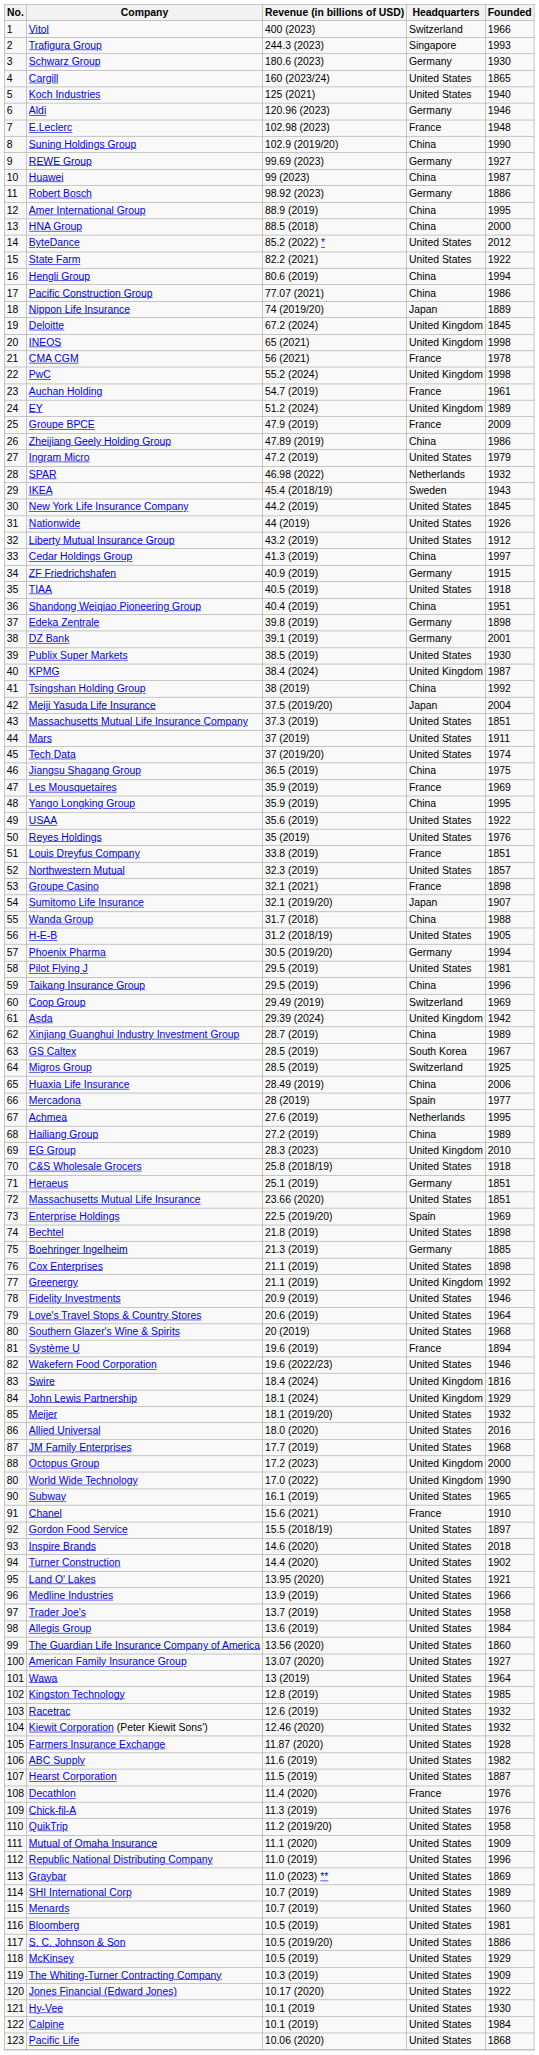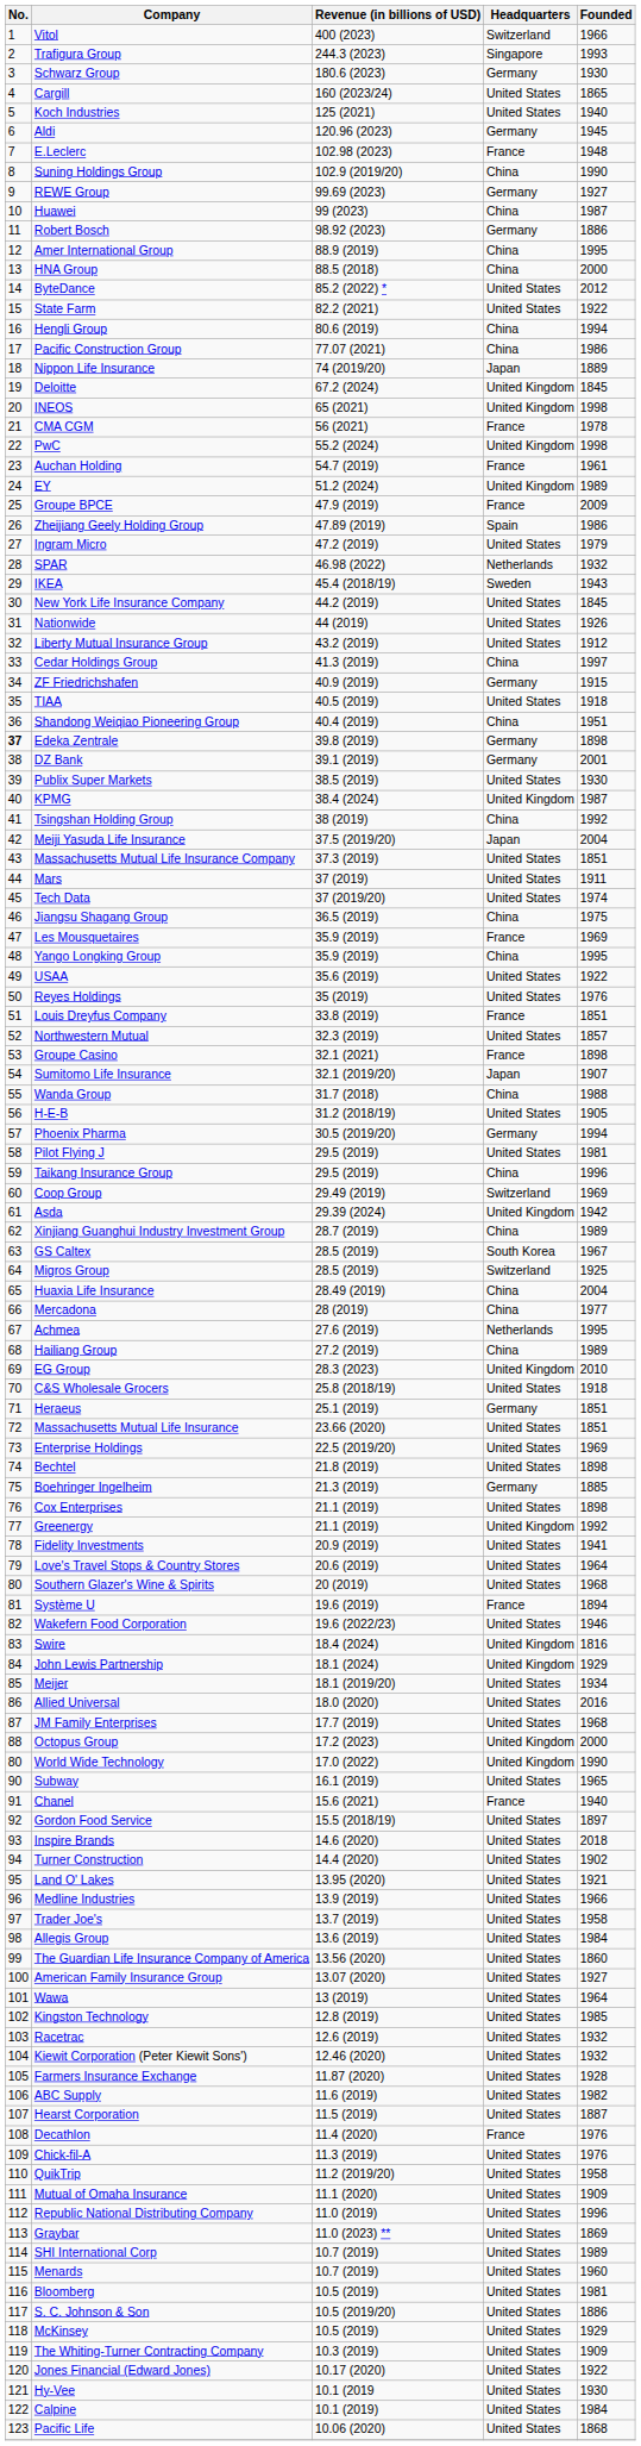 <table class="wikitable sortable plainrowheads" ;">
 <tr>
 <th scope="col">No.</th>
 <th scope="col">Company</th>
 <th scope="col">Revenue (in billions of USD)</th>
 <th scope="col">Headquarters</th>
 <th scope="col">Founded</th>
 </tr>
 <tr>
 <td>1</td>
 <td><a href='#'>Vitol</a></td>
 <td>400 (2023)</td>
 <td>Switzerland</td>
 <td>1966</td>
 </tr>
 <tr>
 <td>2</td>
 <td><a href='#'>Trafigura Group</a></td>
 <td>244.3 (2023)</td>
 <td>Singapore</td>
 <td>1993</td>
 </tr>
 <tr>
 <td>3</td>
 <td><a href='#'>Schwarz Group</a></td>
 <td>180.6 (2023)</td>
 <td>Germany</td>
 <td>1930</td>
 </tr>
 <tr>
 <td>4</td>
 <td><a href='#'>Cargill</a></td>
 <td>160 (2023/24) </td>
 <td>United States</td>
 <td>1865</td>
 </tr>
 <tr>
 <td>5</td>
 <td><a href='#'>Koch Industries</a></td>
 <td>125 (2021)</td>
 <td>United States</td>
 <td>1940</td>
 </tr>
 <tr>
 <td>6</td>
 <td><a href='#'>Aldi</a></td>
 <td>120.96 (2023)</td>
 <td>Germany</td>
-<td>1946</td>
+<td>1945</td>
 </tr>
 <tr>
 <td>7</td>
 <td><a href='#'>E.Leclerc</a></td>
 <td>102.98 (2023)</td>
 <td>France</td>
 <td>1948</td>
 </tr>
 <tr>
 <td>8</td>
 <td><a href='#'>Suning Holdings Group</a></td>
 <td>102.9 (2019/20)</td>
 <td>China</td>
 <td>1990</td>
 </tr>
 <tr>
 <td>9</td>
 <td><a href='#'>REWE Group</a></td>
 <td>99.69 (2023)</td>
 <td>Germany</td>
 <td>1927</td>
 </tr>
 <tr>
 <td>10</td>
 <td><a href='#'>Huawei</a></td>
 <td>99 (2023)</td>
 <td>China</td>
 <td>1987</td>
 </tr>
 <tr>
 <td>11</td>
 <td><a href='#'>Robert Bosch</a></td>
 <td>98.92 (2023)</td>
 <td>Germany</td>
 <td>1886</td>
 </tr>
 <tr>
 <td>12</td>
 <td><a href='#'>Amer International Group</a></td>
 <td>88.9 (2019)</td>
 <td>China</td>
 <td>1995</td>
 </tr>
 <tr>
 <td>13</td>
 <td><a href='#'>HNA Group</a></td>
 <td>88.5 (2018)</td>
 <td>China</td>
 <td>2000</td>
 </tr>
 <tr>
 <td>14</td>
 <td><a href='#'>ByteDance</a></td>
 <td>85.2 (2022) <a href='#'>*</a></td>
 <td>United States</td>
 <td>2012</td>
 </tr>
 <tr>
 <td>15</td>
 <td><a href='#'>State Farm</a></td>
 <td>82.2 (2021)</td>
 <td>United States</td>
 <td>1922</td>
 </tr>
 <tr>
 <td>16</td>
 <td><a href='#'>Hengli Group</a></td>
 <td>80.6 (2019)</td>
 <td>China</td>
 <td>1994</td>
 </tr>
 <tr>
 <td>17</td>
 <td><a href='#'>Pacific Construction Group</a></td>
 <td>77.07 (2021)</td>
 <td>China</td>
 <td>1986</td>
 </tr>
 <tr>
 <td>18</td>
 <td><a href='#'>Nippon Life Insurance</a></td>
 <td>74 (2019/20)</td>
 <td>Japan</td>
 <td>1889</td>
 </tr>
 <tr>
 <td>19</td>
 <td><a href='#'>Deloitte</a></td>
 <td>67.2 (2024)</td>
 <td>United Kingdom</td>
 <td>1845</td>
 </tr>
 <tr>
 <td>20</td>
 <td><a href='#'>INEOS</a></td>
 <td>65 (2021)</td>
 <td>United Kingdom</td>
 <td>1998</td>
 </tr>
 <tr>
 <td>21</td>
 <td><a href='#'>CMA CGM</a></td>
 <td>56 (2021)</td>
 <td>France</td>
 <td>1978</td>
 </tr>
 <tr>
 <td>22</td>
 <td><a href='#'>PwC</a></td>
 <td>55.2 (2024) </td>
 <td>United Kingdom</td>
 <td>1998</td>
 </tr>
 <tr>
 <td>23</td>
 <td><a href='#'>Auchan Holding</a></td>
 <td>54.7 (2019)</td>
 <td>France</td>
 <td>1961</td>
 </tr>
 <tr>
 <td>24</td>
 <td><a href='#'>EY</a></td>
 <td>51.2 (2024)</td>
 <td>United Kingdom</td>
 <td>1989</td>
 </tr>
 <tr>
 <td>25</td>
 <td><a href='#'>Groupe BPCE</a></td>
 <td>47.9 (2019)</td>
 <td>France</td>
 <td>2009</td>
 </tr>
 <tr>
 <td>26</td>
 <td><a href='#'>Zheijiang Geely Holding Group</a></td>
 <td>47.89 (2019)</td>
-<td>China</td>
+<td>Spain</td>
 <td>1986</td>
 </tr>
 <tr>
 <td>27</td>
 <td><a href='#'>Ingram Micro</a></td>
 <td>47.2 (2019)</td>
 <td>United States</td>
 <td>1979</td>
 </tr>
 <tr>
 <td>28</td>
 <td><a href='#'>SPAR</a></td>
 <td>46.98 (2022)</td>
 <td>Netherlands</td>
 <td>1932</td>
 </tr>
 <tr>
 <td>29</td>
 <td><a href='#'>IKEA</a></td>
 <td>45.4 (2018/19)</td>
 <td>Sweden</td>
 <td>1943</td>
 </tr>
 <tr>
 <td>30</td>
 <td><a href='#'>New York Life Insurance Company</a></td>
 <td>44.2 (2019)</td>
 <td>United States</td>
 <td>1845</td>
 </tr>
 <tr>
 <td>31</td>
 <td><a href='#'>Nationwide</a></td>
 <td>44 (2019)</td>
 <td>United States</td>
 <td>1926</td>
 </tr>
 <tr>
 <td>32</td>
 <td><a href='#'>Liberty Mutual Insurance Group</a></td>
 <td>43.2 (2019)</td>
 <td>United States</td>
 <td>1912</td>
 </tr>
 <tr>
 <td>33</td>
 <td><a href='#'>Cedar Holdings Group</a></td>
 <td>41.3 (2019)</td>
 <td>China</td>
 <td>1997</td>
 </tr>
 <tr>
 <td>34</td>
 <td><a href='#'>ZF Friedrichshafen</a></td>
 <td>40.9 (2019)</td>
 <td>Germany</td>
 <td>1915</td>
 </tr>
 <tr>
 <td>35</td>
 <td><a href='#'>TIAA</a></td>
 <td>40.5 (2019)</td>
 <td>United States</td>
 <td>1918</td>
 </tr>
 <tr>
 <td>36</td>
 <td><a href='#'>Shandong Weiqiao Pioneering Group</a></td>
 <td>40.4 (2019)</td>
 <td>China</td>
 <td>1951</td>
 </tr>
 <tr>
-<td>37</td>
+<td><strong>37</strong></td>
 <td><a href='#'>Edeka Zentrale</a></td>
 <td>39.8 (2019)</td>
 <td>Germany</td>
 <td>1898</td>
 </tr>
 <tr>
 <td>38</td>
 <td><a href='#'>DZ Bank</a></td>
 <td>39.1 (2019)</td>
 <td>Germany</td>
 <td>2001</td>
 </tr>
 <tr>
 <td>39</td>
 <td><a href='#'>Publix Super Markets</a></td>
 <td>38.5 (2019)</td>
 <td>United States</td>
 <td>1930</td>
 </tr>
 <tr>
 <td>40</td>
 <td><a href='#'>KPMG</a></td>
 <td>38.4 (2024)<br></td>
 <td>United Kingdom</td>
 <td>1987</td>
 </tr>
 <tr>
 <td>41</td>
 <td><a href='#'>Tsingshan Holding Group</a></td>
 <td>38 (2019)</td>
 <td>China</td>
 <td>1992</td>
 </tr>
 <tr>
 <td>42</td>
 <td><a href='#'>Meiji Yasuda Life Insurance</a></td>
 <td>37.5 (2019/20)</td>
 <td>Japan</td>
 <td>2004</td>
 </tr>
 <tr>
 <td>43</td>
 <td><a href='#'>Massachusetts Mutual Life Insurance Company</a></td>
 <td>37.3 (2019)</td>
 <td>United States</td>
 <td>1851</td>
 </tr>
 <tr>
 <td>44</td>
 <td><a href='#'>Mars</a></td>
 <td>37 (2019)</td>
 <td>United States</td>
 <td>1911</td>
 </tr>
 <tr>
 <td>45</td>
 <td><a href='#'>Tech Data</a></td>
 <td>37 (2019/20)</td>
 <td>United States</td>
 <td>1974</td>
 </tr>
 <tr>
 <td>46</td>
 <td><a href='#'>Jiangsu Shagang Group</a></td>
 <td>36.5 (2019)</td>
 <td>China</td>
 <td>1975</td>
 </tr>
 <tr>
 <td>47</td>
 <td><a href='#'>Les Mousquetaires</a></td>
 <td>35.9 (2019)</td>
 <td>France</td>
 <td>1969</td>
 </tr>
 <tr>
 <td>48</td>
 <td><a href='#'>Yango Longking Group</a></td>
 <td>35.9 (2019)</td>
 <td>China</td>
 <td>1995</td>
 </tr>
 <tr>
 <td>49</td>
 <td><a href='#'>USAA</a></td>
 <td>35.6 (2019)</td>
 <td>United States</td>
 <td>1922</td>
 </tr>
 <tr>
 <td>50</td>
 <td><a href='#'>Reyes Holdings</a></td>
 <td>35 (2019)</td>
 <td>United States</td>
 <td>1976</td>
 </tr>
 <tr>
 <td>51</td>
 <td><a href='#'>Louis Dreyfus Company</a></td>
 <td>33.8 (2019)</td>
 <td>France</td>
 <td>1851</td>
 </tr>
 <tr>
 <td>52</td>
 <td><a href='#'>Northwestern Mutual</a></td>
 <td>32.3 (2019)</td>
 <td>United States</td>
 <td>1857</td>
 </tr>
 <tr>
 <td>53</td>
 <td><a href='#'>Groupe Casino</a></td>
 <td>32.1 (2021)</td>
 <td>France</td>
 <td>1898</td>
 </tr>
 <tr>
 <td>54</td>
 <td><a href='#'>Sumitomo Life Insurance</a></td>
 <td>32.1 (2019/20)</td>
 <td>Japan</td>
 <td>1907</td>
 </tr>
 <tr>
 <td>55</td>
 <td><a href='#'>Wanda Group</a></td>
 <td>31.7 (2018)</td>
 <td>China</td>
 <td>1988</td>
 </tr>
 <tr>
 <td>56</td>
 <td><a href='#'>H-E-B</a></td>
 <td>31.2 (2018/19)</td>
 <td>United States</td>
 <td>1905</td>
 </tr>
 <tr>
 <td>57</td>
 <td><a href='#'>Phoenix Pharma</a></td>
 <td>30.5 (2019/20)</td>
 <td>Germany</td>
 <td>1994</td>
 </tr>
 <tr>
 <td>58</td>
 <td><a href='#'>Pilot Flying J</a></td>
 <td>29.5 (2019)</td>
 <td>United States</td>
 <td>1981</td>
 </tr>
 <tr>
 <td>59</td>
 <td><a href='#'>Taikang Insurance Group</a></td>
 <td>29.5 (2019)</td>
 <td>China</td>
 <td>1996</td>
 </tr>
 <tr>
 <td>60</td>
 <td><a href='#'>Coop Group</a></td>
 <td>29.49 (2019)</td>
 <td>Switzerland</td>
 <td>1969</td>
 </tr>
 <tr>
 <td>61</td>
 <td><a href='#'>Asda</a></td>
 <td>29.39 (2024)<br></td>
 <td>United Kingdom</td>
 <td>1942</td>
 </tr>
 <tr>
 <td>62</td>
 <td><a href='#'>Xinjiang Guanghui Industry Investment Group</a></td>
 <td>28.7 (2019)</td>
 <td>China</td>
 <td>1989</td>
 </tr>
 <tr>
 <td>63</td>
 <td><a href='#'>GS Caltex</a></td>
 <td>28.5 (2019)</td>
 <td>South Korea</td>
 <td>1967</td>
 </tr>
 <tr>
 <td>64</td>
 <td><a href='#'>Migros Group</a></td>
 <td>28.5 (2019)</td>
 <td>Switzerland</td>
 <td>1925</td>
 </tr>
 <tr>
 <td>65</td>
 <td><a href='#'>Huaxia Life Insurance</a></td>
 <td>28.49 (2019)</td>
 <td>China</td>
-<td>2006</td>
+<td>2004</td>
 </tr>
 <tr>
 <td>66</td>
 <td><a href='#'>Mercadona</a></td>
 <td>28 (2019)</td>
-<td>Spain</td>
+<td>China</td>
 <td>1977</td>
 </tr>
 <tr>
 <td>67</td>
 <td><a href='#'>Achmea</a></td>
 <td>27.6 (2019)</td>
 <td>Netherlands</td>
 <td>1995</td>
 </tr>
 <tr>
 <td>68</td>
 <td><a href='#'>Hailiang Group</a></td>
 <td>27.2 (2019)</td>
 <td>China</td>
 <td>1989</td>
 </tr>
 <tr>
 <td>69</td>
 <td><a href='#'>EG Group</a></td>
 <td>28.3 (2023) </td>
 <td>United Kingdom</td>
 <td>2010</td>
 </tr>
 <tr>
 <td>70</td>
 <td><a href='#'>C&S Wholesale Grocers</a></td>
 <td>25.8 (2018/19)</td>
 <td>United States</td>
 <td>1918</td>
 </tr>
 <tr>
 <td>71</td>
 <td><a href='#'>Heraeus</a></td>
 <td>25.1 (2019)</td>
 <td>Germany</td>
 <td>1851</td>
 </tr>
 <tr>
 <td>72</td>
 <td><a href='#'>Massachusetts Mutual Life Insurance</a></td>
 <td>23.66 (2020)</td>
 <td>United States</td>
 <td>1851</td>
 </tr>
 <tr>
 <td>73</td>
 <td><a href='#'>Enterprise Holdings</a></td>
 <td>22.5 (2019/20)</td>
-<td>Spain</td>
+<td>United States</td>
 <td>1969</td>
 </tr>
 <tr>
 <td>74</td>
 <td><a href='#'>Bechtel</a></td>
 <td>21.8 (2019)</td>
 <td>United States</td>
 <td>1898</td>
 </tr>
 <tr>
 <td>75</td>
 <td><a href='#'>Boehringer Ingelheim</a></td>
 <td>21.3 (2019)</td>
 <td>Germany</td>
 <td>1885</td>
 </tr>
 <tr>
 <td>76</td>
 <td><a href='#'>Cox Enterprises</a></td>
 <td>21.1 (2019)</td>
 <td>United States</td>
 <td>1898</td>
 </tr>
 <tr>
 <td>77</td>
 <td><a href='#'>Greenergy</a></td>
 <td>21.1 (2019)</td>
 <td>United Kingdom</td>
 <td>1992</td>
 </tr>
 <tr>
 <td>78</td>
 <td><a href='#'>Fidelity Investments</a></td>
 <td>20.9 (2019)</td>
 <td>United States</td>
-<td>1946</td>
+<td>1941</td>
 </tr>
 <tr>
 <td>79</td>
 <td><a href='#'>Love's Travel Stops & Country Stores</a></td>
 <td>20.6 (2019)</td>
 <td>United States</td>
 <td>1964</td>
 </tr>
 <tr>
 <td>80</td>
 <td><a href='#'>Southern Glazer's Wine & Spirits</a></td>
 <td>20 (2019)</td>
 <td>United States</td>
 <td>1968</td>
 </tr>
 <tr>
 <td>81</td>
 <td><a href='#'>Système U</a></td>
 <td>19.6 (2019)</td>
 <td>France</td>
 <td>1894</td>
 </tr>
 <tr>
 <td>82</td>
 <td><a href='#'>Wakefern Food Corporation</a></td>
 <td>19.6 (2022/23)</td>
 <td>United States</td>
 <td>1946</td>
 </tr>
 <tr>
 <td>83</td>
 <td><a href='#'>Swire</a></td>
 <td>18.4 (2024) </td>
 <td>United Kingdom</td>
 <td>1816</td>
 </tr>
 <tr>
 <td>84</td>
 <td><a href='#'>John Lewis Partnership</a></td>
 <td>18.1 (2024) </td>
 <td>United Kingdom</td>
 <td>1929</td>
 </tr>
 <tr>
 <td>85</td>
 <td><a href='#'>Meijer</a></td>
 <td>18.1 (2019/20)</td>
 <td>United States</td>
-<td>1932</td>
+<td>1934</td>
 </tr>
 <tr>
 <td>86</td>
 <td><a href='#'>Allied Universal</a></td>
 <td>18.0 (2020)</td>
 <td>United States</td>
 <td>2016</td>
 </tr>
 <tr>
 <td>87</td>
 <td><a href='#'>JM Family Enterprises</a></td>
 <td>17.7 (2019)</td>
 <td>United States</td>
 <td>1968</td>
 </tr>
 <tr>
 <td>88</td>
 <td><a href='#'>Octopus Group</a></td>
 <td>17.2 (2023)</td>
 <td>United Kingdom</td>
 <td>2000</td>
 </tr>
 <tr>
 <td>80</td>
 <td><a href='#'>World Wide Technology</a></td>
 <td>17.0 (2022)</td>
 <td>United Kingdom</td>
 <td>1990</td>
 </tr>
 <tr>
 <td>90</td>
 <td><a href='#'>Subway</a></td>
 <td>16.1 (2019)</td>
 <td>United States</td>
 <td>1965</td>
 </tr>
 <tr>
 <td>91</td>
 <td><a href='#'>Chanel</a></td>
 <td>15.6 (2021)</td>
 <td>France</td>
-<td>1910</td>
+<td>1940</td>
 </tr>
 <tr>
 <td>92</td>
 <td><a href='#'>Gordon Food Service</a></td>
 <td>15.5 (2018/19)</td>
 <td>United States</td>
 <td>1897</td>
 </tr>
 <tr>
 <td>93</td>
 <td><a href='#'>Inspire Brands</a></td>
 <td>14.6 (2020)</td>
 <td>United States</td>
 <td>2018</td>
 </tr>
 <tr>
 <td>94</td>
 <td><a href='#'>Turner Construction</a></td>
 <td>14.4 (2020)</td>
 <td>United States</td>
 <td>1902</td>
 </tr>
 <tr>
 <td>95</td>
 <td><a href='#'>Land O' Lakes</a></td>
 <td>13.95 (2020)</td>
 <td>United States</td>
 <td>1921</td>
 </tr>
 <tr>
 <td>96</td>
 <td><a href='#'>Medline Industries</a></td>
 <td>13.9 (2019) </td>
 <td>United States</td>
 <td>1966</td>
 </tr>
 <tr>
 <td>97</td>
 <td><a href='#'>Trader Joe's</a></td>
 <td>13.7 (2019)</td>
 <td>United States</td>
 <td>1958</td>
 </tr>
 <tr>
 <td>98</td>
 <td><a href='#'>Allegis Group</a></td>
 <td>13.6 (2019) </td>
 <td>United States</td>
 <td>1984</td>
 </tr>
 <tr>
 <td>99</td>
 <td><a href='#'>The Guardian Life Insurance Company of America</a></td>
 <td>13.56 (2020)</td>
 <td>United States</td>
 <td>1860</td>
 </tr>
 <tr>
 <td>100</td>
 <td><a href='#'>American Family Insurance Group</a></td>
 <td>13.07 (2020)</td>
 <td>United States</td>
 <td>1927</td>
 </tr>
 <tr>
 <td>101</td>
 <td><a href='#'>Wawa</a></td>
 <td>13 (2019)</td>
 <td>United States</td>
 <td>1964</td>
 </tr>
 <tr>
 <td>102</td>
 <td><a href='#'>Kingston Technology</a></td>
 <td>12.8 (2019) </td>
 <td>United States</td>
 <td>1985</td>
 </tr>
 <tr>
 <td>103</td>
 <td><a href='#'>Racetrac</a></td>
 <td>12.6 (2019) </td>
 <td>United States</td>
 <td>1932</td>
 </tr>
 <tr>
 <td>104</td>
 <td><a href='#'>Kiewit Corporation</a> (Peter Kiewit Sons')</td>
 <td>12.46 (2020)</td>
 <td>United States</td>
 <td>1932</td>
 </tr>
 <tr>
 <td>105</td>
 <td><a href='#'>Farmers Insurance Exchange</a></td>
 <td>11.87 (2020)</td>
 <td>United States</td>
 <td>1928</td>
 </tr>
 <tr>
 <td>106</td>
 <td><a href='#'>ABC Supply</a></td>
 <td>11.6 (2019)</td>
 <td>United States</td>
 <td>1982</td>
 </tr>
 <tr>
 <td>107</td>
 <td><a href='#'>Hearst Corporation</a></td>
 <td>11.5 (2019)</td>
 <td>United States</td>
 <td>1887</td>
 </tr>
 <tr>
 <td>108</td>
 <td><a href='#'>Decathlon</a></td>
 <td>11.4 (2020)</td>
 <td>France</td>
 <td>1976</td>
 </tr>
 <tr>
 <td>109</td>
 <td><a href='#'>Chick-fil-A</a></td>
 <td>11.3 (2019)</td>
 <td>United States</td>
 <td>1976</td>
 </tr>
 <tr>
 <td>110</td>
 <td><a href='#'>QuikTrip</a></td>
 <td>11.2 (2019/20)</td>
 <td>United States</td>
 <td>1958</td>
 </tr>
 <tr>
 <td>111</td>
 <td><a href='#'>Mutual of Omaha Insurance</a></td>
 <td>11.1 (2020)</td>
 <td>United States</td>
 <td>1909</td>
 </tr>
 <tr>
 <td>112</td>
 <td><a href='#'>Republic National Distributing Company</a></td>
 <td>11.0 (2019)</td>
 <td>United States</td>
 <td>1996</td>
 </tr>
 <tr>
 <td>113</td>
 <td><a href='#'>Graybar</a></td>
 <td>11.0 (2023) <a href='#'>**</a></td>
 <td>United States</td>
 <td>1869</td>
 </tr>
 <tr>
 <td>114</td>
 <td><a href='#'>SHI International Corp</a></td>
 <td>10.7 (2019)</td>
 <td>United States</td>
 <td>1989</td>
 </tr>
 <tr>
 <td>115</td>
 <td><a href='#'>Menards</a></td>
 <td>10.7 (2019)</td>
 <td>United States</td>
 <td>1960</td>
 </tr>
 <tr>
 <td>116</td>
 <td><a href='#'>Bloomberg</a></td>
 <td>10.5 (2019)</td>
 <td>United States</td>
 <td>1981</td>
 </tr>
 <tr>
 <td>117</td>
 <td><a href='#'>S. C. Johnson & Son</a></td>
 <td>10.5 (2019/20)</td>
 <td>United States</td>
 <td>1886</td>
 </tr>
 <tr>
 <td>118</td>
 <td><a href='#'>McKinsey</a></td>
 <td>10.5 (2019)</td>
 <td>United States</td>
 <td>1929</td>
 </tr>
 <tr>
 <td>119</td>
 <td><a href='#'>The Whiting-Turner Contracting Company</a></td>
 <td>10.3 (2019)</td>
 <td>United States</td>
 <td>1909</td>
 </tr>
 <tr>
 <td>120</td>
 <td><a href='#'>Jones Financial (Edward Jones)</a></td>
 <td>10.17 (2020)</td>
 <td>United States</td>
 <td>1922</td>
 </tr>
 <tr>
 <td>121</td>
 <td><a href='#'>Hy-Vee</a></td>
 <td>10.1 (2019</td>
 <td>United States</td>
 <td>1930</td>
 </tr>
 <tr>
 <td>122</td>
 <td><a href='#'>Calpine</a></td>
 <td>10.1 (2019)</td>
 <td>United States</td>
 <td>1984</td>
 </tr>
 <tr>
 <td>123</td>
 <td><a href='#'>Pacific Life</a></td>
 <td>10.06 (2020)</td>
 <td>United States</td>
 <td>1868</td>
 </tr>
 <tr>
 </tr>
 </table>
